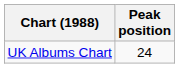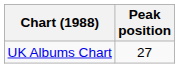 <table class="wikitable">
 <tr>
 <th>Chart (1988)</th>
 <th>Peak<br>position</th>
 </tr>
 <tr>
 <td><a href='#'>UK Albums Chart</a></td>
-<td style="text-align:center;">24</td>
+<td style="text-align:center;">27</td>
 </tr>
 </table>
